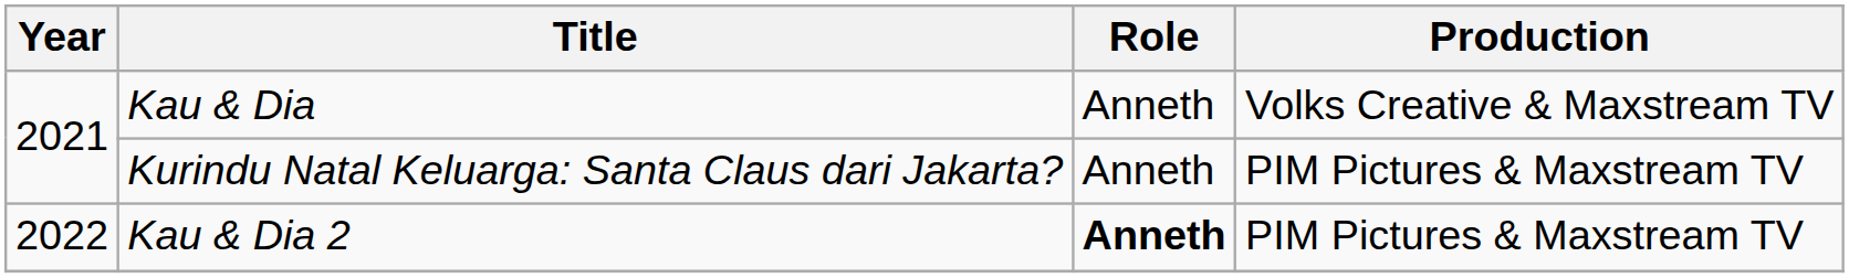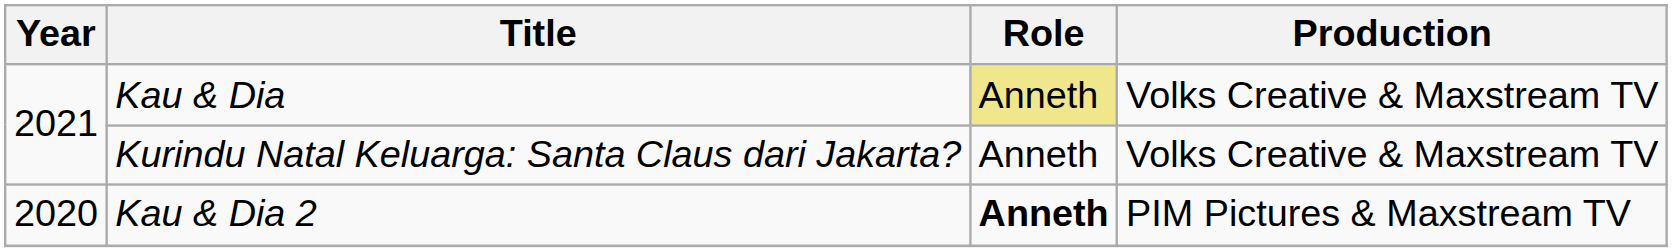 <table class="wikitable">
 <tr>
 <th>Year</th>
 <th>Title</th>
 <th>Role</th>
 <th>Production</th>
 </tr>
 <tr>
 <td rowspan="2">2021</td>
 <td><em>Kau & Dia</em></td>
-<td>Anneth</td>
+<td style="background: khaki;">Anneth</td>
 <td>Volks Creative & Maxstream TV</td>
 </tr>
 <tr>
 <td><em>Kurindu Natal Keluarga: Santa Claus dari Jakarta?</em></td>
 <td>Anneth</td>
-<td>PIM Pictures & Maxstream TV</td>
+<td>Volks Creative & Maxstream TV</td>
 </tr>
 <tr>
-<td rowspan="1">2022</td>
+<td rowspan="1">2020</td>
 <td><em>Kau & Dia 2</em></td>
 <td><strong>Anneth</strong></td>
 <td>PIM Pictures & Maxstream TV</td>
 </tr>
 <tr>
 </tr>
 </table>
